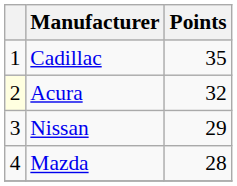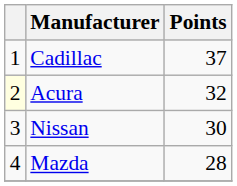 <table class="wikitable" style="font-size: 95%;">
 <tr>
 <th scope="col"></th>
 <th scope="col">Manufacturer</th>
 <th scope="col">Points</th>
 </tr>
 <tr>
 <td align=center>1</td>
 <td> <a href='#'>Cadillac</a></td>
-<td align=right>35</td>
+<td align=right>37</td>
 </tr>
 <tr>
 <td align=center style="background: lightyellow;">2</td>
 <td> <a href='#'>Acura</a></td>
 <td align=right>32</td>
 </tr>
 <tr>
 <td align=center>3</td>
 <td> <a href='#'>Nissan</a></td>
-<td align=right>29</td>
+<td align=right>30</td>
 </tr>
 <tr>
 <td align=center>4</td>
 <td> <a href='#'>Mazda</a></td>
 <td align=right>28</td>
 </tr>
 <tr>
 </tr>
 </table>
